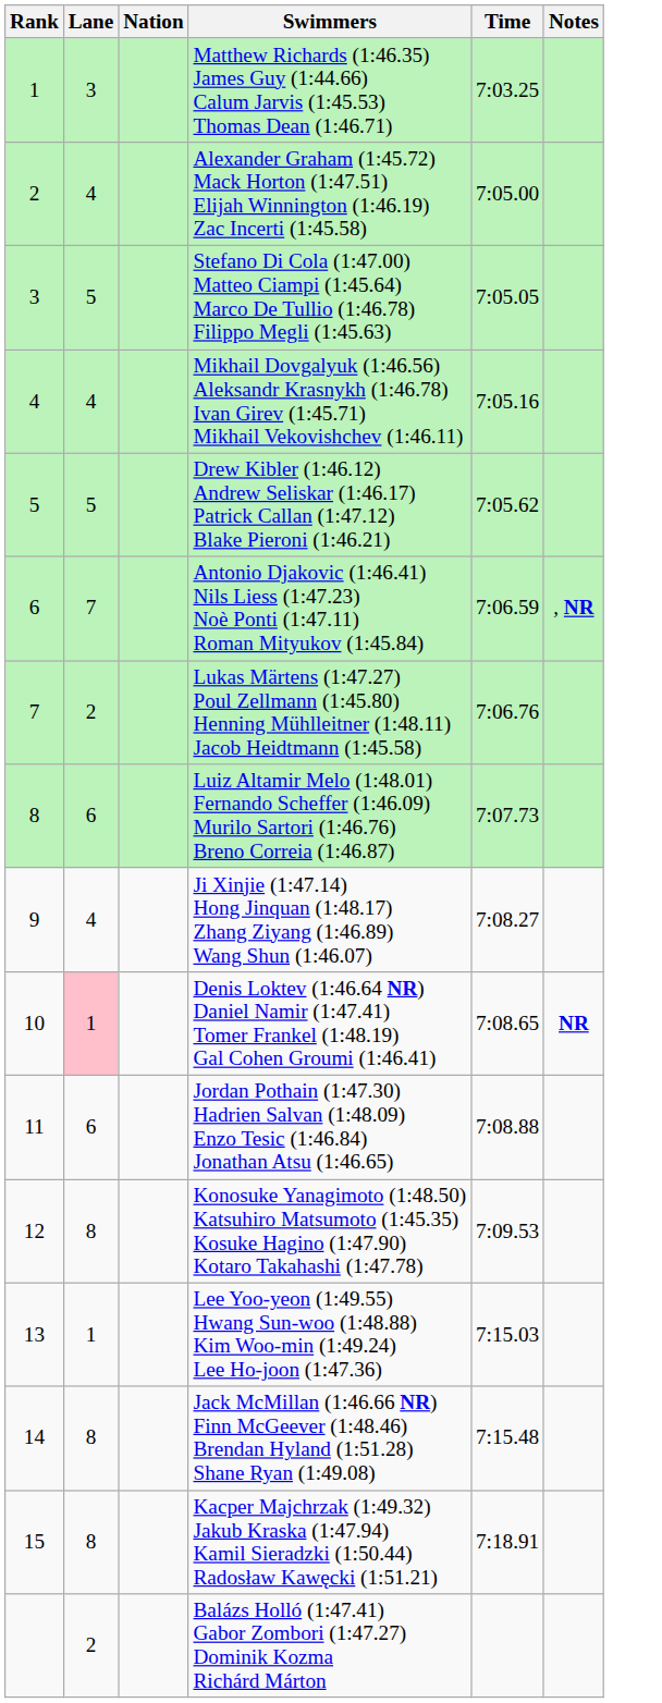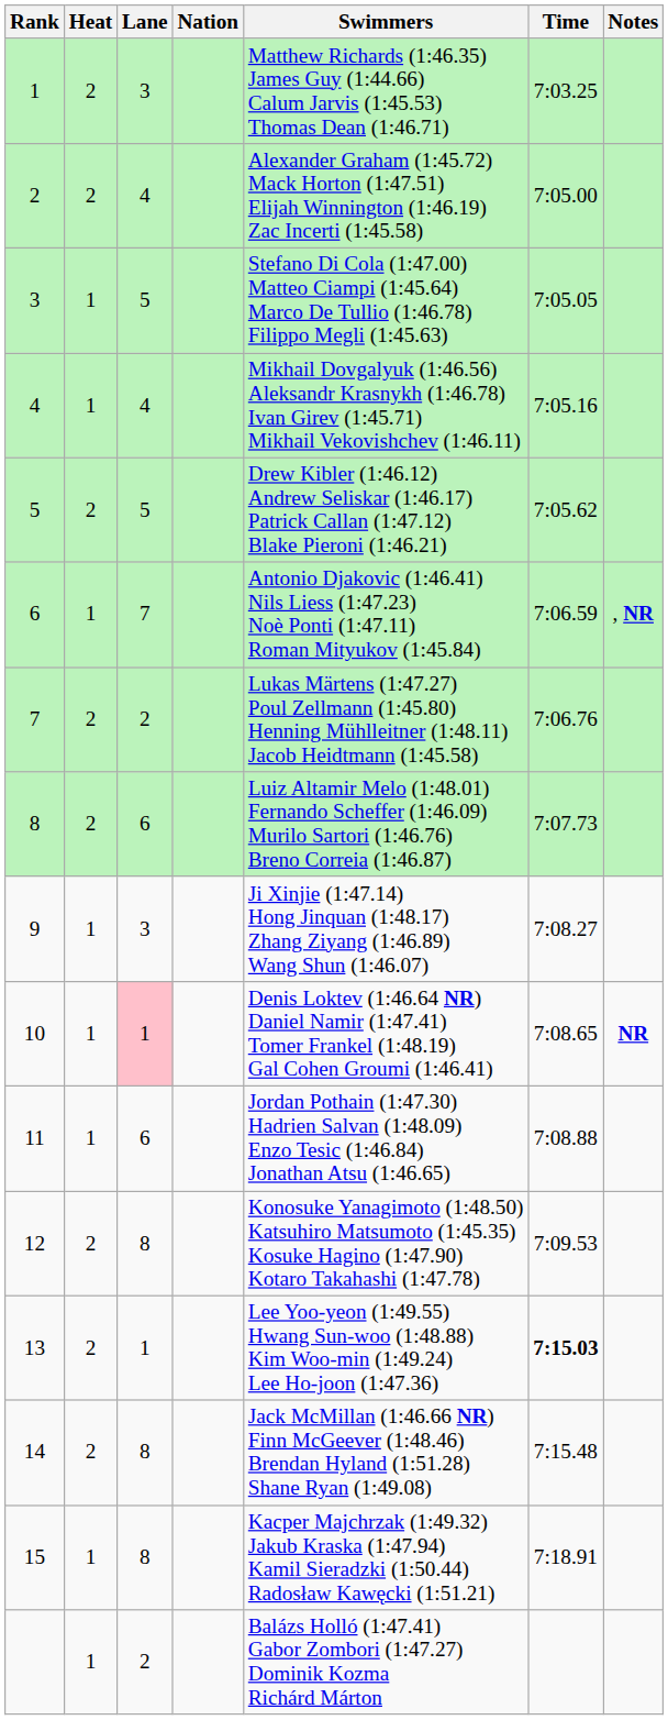 <table class="wikitable sortable" style="text-align:center">
 <tr>
 <th>Rank</th>
+<th>Heat</th>
 <th>Lane</th>
 <th>Nation</th>
 <th>Swimmers</th>
 <th>Time</th>
 <th>Notes</th>
 </tr>
 <tr bgcolor=bbf3bb>
 <td>1</td>
+<td>2</td>
 <td>3</td>
 <td align=left></td>
 <td align=left><a href='#'>Matthew Richards</a> (1:46.35)<br><a href='#'>James Guy</a> (1:44.66)<br><a href='#'>Calum Jarvis</a> (1:45.53)<br><a href='#'>Thomas Dean</a> (1:46.71)</td>
 <td>7:03.25</td>
 <td></td>
 </tr>
 <tr bgcolor=bbf3bb>
+<td>2</td>
 <td>2</td>
 <td>4</td>
 <td align=left></td>
 <td align=left><a href='#'>Alexander Graham</a> (1:45.72)<br><a href='#'>Mack Horton</a> (1:47.51)<br><a href='#'>Elijah Winnington</a> (1:46.19)<br><a href='#'>Zac Incerti</a> (1:45.58)</td>
 <td>7:05.00</td>
 <td></td>
 </tr>
 <tr bgcolor=bbf3bb>
 <td>3</td>
+<td>1</td>
 <td>5</td>
 <td align=left></td>
 <td align=left><a href='#'>Stefano Di Cola</a> (1:47.00)<br><a href='#'>Matteo Ciampi</a> (1:45.64)<br><a href='#'>Marco De Tullio</a> (1:46.78)<br><a href='#'>Filippo Megli</a> (1:45.63)</td>
 <td>7:05.05</td>
 <td></td>
 </tr>
 <tr bgcolor=bbf3bb>
 <td>4</td>
+<td>1</td>
 <td>4</td>
 <td align=left></td>
 <td align=left><a href='#'>Mikhail Dovgalyuk</a> (1:46.56)<br><a href='#'>Aleksandr Krasnykh</a> (1:46.78)<br><a href='#'>Ivan Girev</a> (1:45.71)<br><a href='#'>Mikhail Vekovishchev</a> (1:46.11)</td>
 <td>7:05.16</td>
 <td></td>
 </tr>
 <tr bgcolor=bbf3bb>
 <td>5</td>
+<td>2</td>
 <td>5</td>
 <td align=left></td>
 <td align=left><a href='#'>Drew Kibler</a> (1:46.12)<br><a href='#'>Andrew Seliskar</a> (1:46.17)<br><a href='#'>Patrick Callan</a> (1:47.12)<br><a href='#'>Blake Pieroni</a> (1:46.21)</td>
 <td>7:05.62</td>
 <td></td>
 </tr>
 <tr bgcolor=bbf3bb>
 <td>6</td>
+<td>1</td>
 <td>7</td>
 <td align=left></td>
 <td align=left><a href='#'>Antonio Djakovic</a> (1:46.41)<br><a href='#'>Nils Liess</a> (1:47.23)<br><a href='#'>Noè Ponti</a> (1:47.11)<br><a href='#'>Roman Mityukov</a> (1:45.84)</td>
 <td>7:06.59</td>
 <td>, <strong><a href='#'>NR</a></strong></td>
 </tr>
 <tr bgcolor=bbf3bb>
 <td>7</td>
 <td>2</td>
+<td>2</td>
 <td align=left></td>
 <td align=left><a href='#'>Lukas Märtens</a> (1:47.27)<br><a href='#'>Poul Zellmann</a> (1:45.80)<br><a href='#'>Henning Mühlleitner</a> (1:48.11)<br><a href='#'>Jacob Heidtmann</a> (1:45.58)</td>
 <td>7:06.76</td>
 <td></td>
 </tr>
 <tr bgcolor=bbf3bb>
 <td>8</td>
+<td>2</td>
 <td>6</td>
 <td align=left></td>
 <td align=left><a href='#'>Luiz Altamir Melo</a> (1:48.01)<br><a href='#'>Fernando Scheffer</a> (1:46.09)<br><a href='#'>Murilo Sartori</a> (1:46.76)<br><a href='#'>Breno Correia</a> (1:46.87)</td>
 <td>7:07.73</td>
 <td></td>
 </tr>
 <tr>
 <td>9</td>
-<td>4</td>
+<td>1</td>
+<td>3</td>
 <td align=left></td>
 <td align=left><a href='#'>Ji Xinjie</a> (1:47.14)<br><a href='#'>Hong Jinquan</a> (1:48.17)<br><a href='#'>Zhang Ziyang</a> (1:46.89)<br><a href='#'>Wang Shun</a> (1:46.07)</td>
 <td>7:08.27</td>
 <td></td>
 </tr>
 <tr>
 <td>10</td>
+<td>1</td>
 <td style="background: pink;">1</td>
 <td align=left></td>
 <td align=left><a href='#'>Denis Loktev</a> (1:46.64 <strong><a href='#'>NR</a></strong>)<br><a href='#'>Daniel Namir</a> (1:47.41)<br><a href='#'>Tomer Frankel</a> (1:48.19)<br><a href='#'>Gal Cohen Groumi</a> (1:46.41)</td>
 <td>7:08.65</td>
 <td><strong><a href='#'>NR</a></strong></td>
 </tr>
 <tr>
 <td>11</td>
+<td>1</td>
 <td>6</td>
 <td align=left></td>
 <td align=left><a href='#'>Jordan Pothain</a> (1:47.30)<br><a href='#'>Hadrien Salvan</a> (1:48.09)<br><a href='#'>Enzo Tesic</a> (1:46.84)<br><a href='#'>Jonathan Atsu</a> (1:46.65)</td>
 <td>7:08.88</td>
 <td></td>
 </tr>
 <tr>
 <td>12</td>
+<td>2</td>
 <td>8</td>
 <td align=left></td>
 <td align=left><a href='#'>Konosuke Yanagimoto</a> (1:48.50)<br><a href='#'>Katsuhiro Matsumoto</a> (1:45.35)<br><a href='#'>Kosuke Hagino</a> (1:47.90)<br><a href='#'>Kotaro Takahashi</a> (1:47.78)</td>
 <td>7:09.53</td>
 <td></td>
 </tr>
 <tr>
 <td>13</td>
+<td>2</td>
 <td>1</td>
 <td align=left></td>
 <td align=left><a href='#'>Lee Yoo-yeon</a> (1:49.55)<br><a href='#'>Hwang Sun-woo</a> (1:48.88)<br><a href='#'>Kim Woo-min</a> (1:49.24)<br><a href='#'>Lee Ho-joon</a> (1:47.36)</td>
-<td>7:15.03</td>
+<td><strong>7:15.03</strong></td>
 <td></td>
 </tr>
 <tr>
 <td>14</td>
+<td>2</td>
 <td>8</td>
 <td align=left></td>
 <td align=left><a href='#'>Jack McMillan</a> (1:46.66 <strong><a href='#'>NR</a></strong>)<br><a href='#'>Finn McGeever</a> (1:48.46)<br><a href='#'>Brendan Hyland</a> (1:51.28)<br><a href='#'>Shane Ryan</a> (1:49.08)</td>
 <td>7:15.48</td>
 <td></td>
 </tr>
 <tr>
 <td>15</td>
+<td>1</td>
 <td>8</td>
 <td align=left></td>
 <td align=left><a href='#'>Kacper Majchrzak</a> (1:49.32)<br><a href='#'>Jakub Kraska</a> (1:47.94)<br><a href='#'>Kamil Sieradzki</a> (1:50.44)<br><a href='#'>Radosław Kawęcki</a> (1:51.21)</td>
 <td>7:18.91</td>
 <td></td>
 </tr>
 <tr>
 <td></td>
+<td>1</td>
 <td>2</td>
 <td align=left></td>
 <td align=left><a href='#'>Balázs Holló</a> (1:47.41)<br><a href='#'>Gabor Zombori</a> (1:47.27)<br><a href='#'>Dominik Kozma</a><br><a href='#'>Richárd Márton</a></td>
 <td></td>
 <td></td>
 </tr>
 </table>
